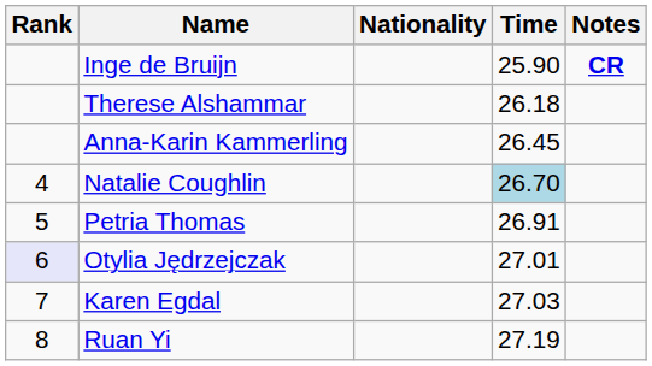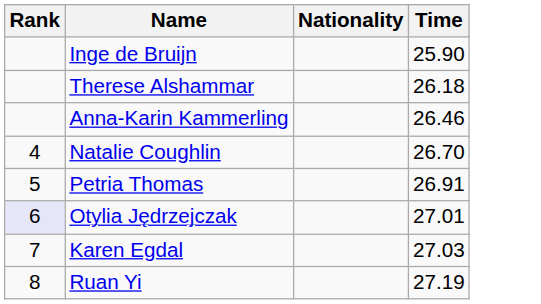 <table class="wikitable sortable" style="text-align:center">
 <tr>
 <th>Rank</th>
 <th>Name</th>
 <th>Nationality</th>
 <th>Time</th>
-<th>Notes</th>
 </tr>
 <tr>
 <td></td>
 <td align=left><a href='#'>Inge de Bruijn</a></td>
 <td align=left></td>
 <td>25.90</td>
-<td><strong><a href='#'>CR</a></strong></td>
 </tr>
 <tr>
 <td></td>
 <td align=left><a href='#'>Therese Alshammar</a></td>
 <td align=left></td>
 <td>26.18</td>
-<td></td>
 </tr>
 <tr>
 <td></td>
 <td align=left><a href='#'>Anna-Karin Kammerling</a></td>
 <td align=left></td>
-<td>26.45</td>
-<td></td>
+<td>26.46</td>
 </tr>
 <tr>
 <td>4</td>
 <td align=left><a href='#'>Natalie Coughlin</a></td>
 <td align=left></td>
-<td style="background: lightblue;">26.70</td>
-<td></td>
+<td>26.70</td>
 </tr>
 <tr>
 <td>5</td>
 <td align=left><a href='#'>Petria Thomas</a></td>
 <td align=left></td>
 <td>26.91</td>
-<td></td>
 </tr>
 <tr>
 <td style="background: lavender;">6</td>
 <td align=left><a href='#'>Otylia Jędrzejczak</a></td>
 <td align=left></td>
 <td>27.01</td>
-<td></td>
 </tr>
 <tr>
 <td>7</td>
 <td align=left><a href='#'>Karen Egdal</a></td>
 <td align=left></td>
 <td>27.03</td>
-<td></td>
 </tr>
 <tr>
 <td>8</td>
 <td align=left><a href='#'>Ruan Yi</a></td>
 <td align=left></td>
 <td>27.19</td>
-<td></td>
 </tr>
 </table>
